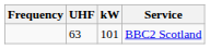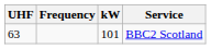 <table class="wikitable sortable">
 <tr>
+<th>UHF</th>
 <th>Frequency</th>
-<th>UHF</th>
 <th>kW</th>
 <th>Service</th>
 </tr>
 <tr>
+<td>63</td>
 <td></td>
-<td>63</td>
 <td>101</td>
 <td><a href='#'>BBC2 Scotland</a></td>
 </tr>
 </table>
